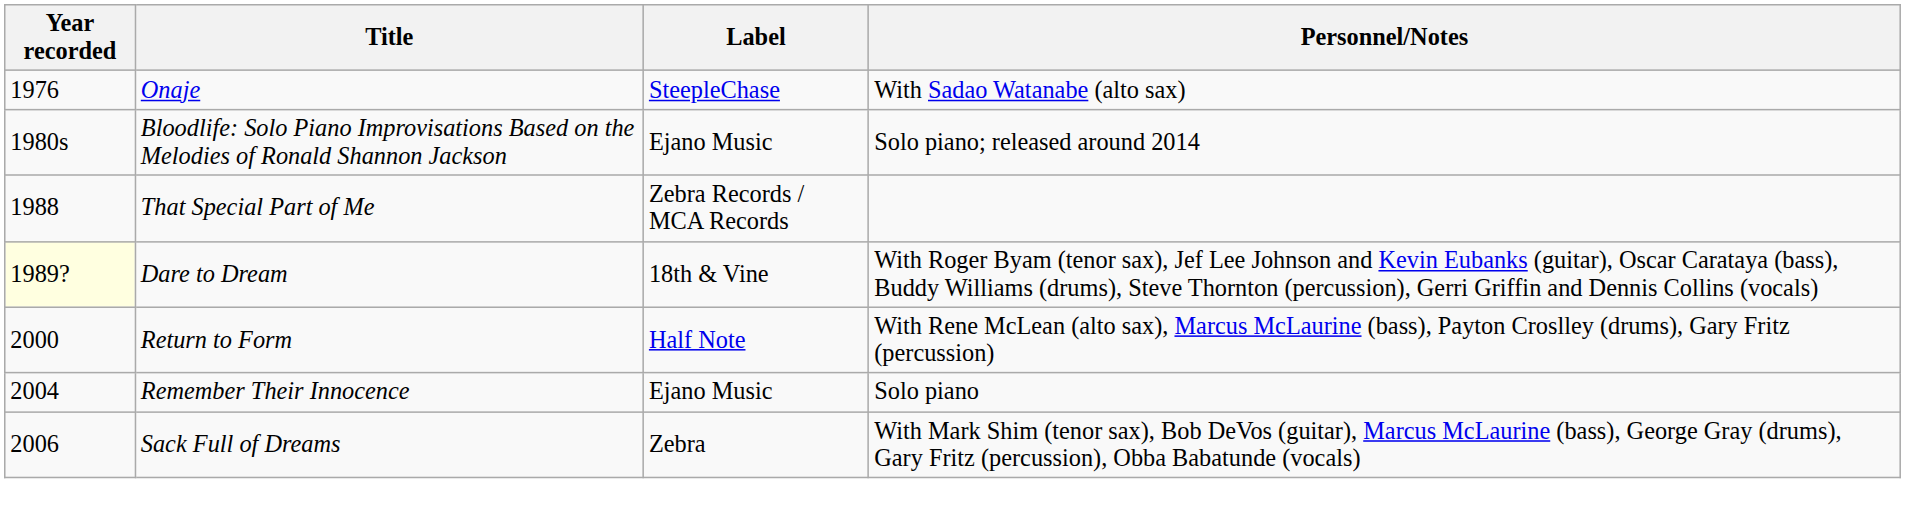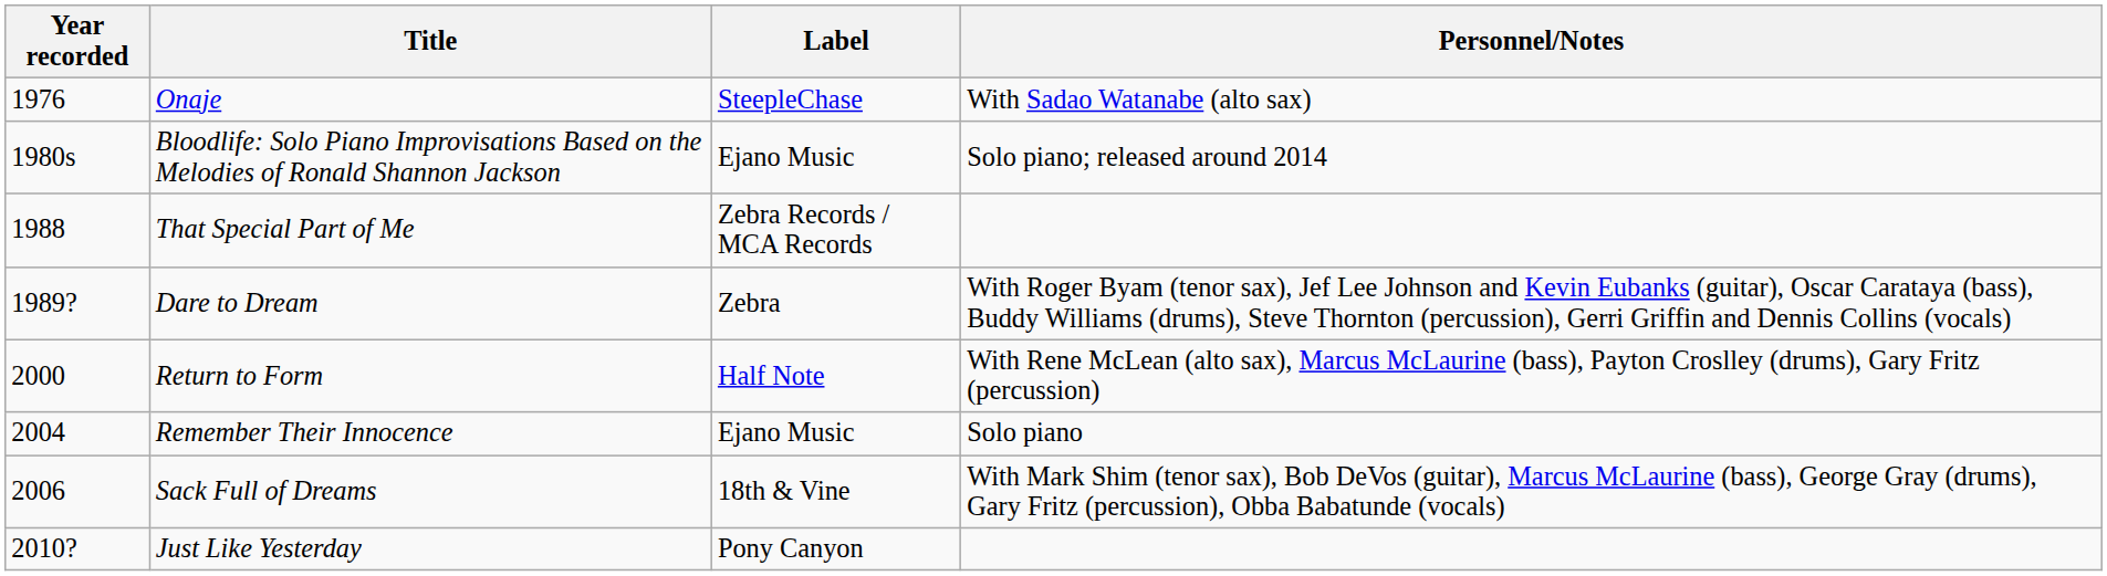 <table class="wikitable sortable">
 <tr>
 <th>Year recorded</th>
 <th>Title</th>
 <th>Label</th>
 <th>Personnel/Notes</th>
 </tr>
 <tr>
 <td>1976</td>
 <td><em><a href='#'>Onaje</a></em></td>
 <td><a href='#'>SteepleChase</a></td>
 <td>With <a href='#'>Sadao Watanabe</a> (alto sax)</td>
 </tr>
 <tr>
 <td>1980s</td>
 <td><em>Bloodlife: Solo Piano Improvisations Based on the Melodies of Ronald Shannon Jackson</em></td>
 <td>Ejano Music</td>
 <td>Solo piano; released around 2014</td>
 </tr>
 <tr>
 <td>1988</td>
 <td><em>That Special Part of Me</em></td>
 <td>Zebra Records / MCA Records</td>
 <td></td>
 </tr>
 <tr>
-<td style="background: lightyellow;">1989?</td>
+<td>1989?</td>
 <td><em>Dare to Dream</em></td>
-<td>18th & Vine</td>
+<td>Zebra</td>
 <td>With Roger Byam (tenor sax), Jef Lee Johnson and <a href='#'>Kevin Eubanks</a> (guitar), Oscar Carataya (bass), Buddy Williams (drums), Steve Thornton (percussion),  Gerri Griffin and Dennis Collins (vocals)</td>
 </tr>
 <tr>
 <td>2000</td>
 <td><em>Return to Form</em></td>
 <td><a href='#'>Half Note</a></td>
 <td>With Rene McLean (alto sax), <a href='#'>Marcus McLaurine</a> (bass), Payton Croslley (drums), Gary Fritz (percussion)</td>
 </tr>
 <tr>
 <td>2004</td>
 <td><em>Remember Their Innocence</em></td>
 <td>Ejano Music</td>
 <td>Solo piano</td>
 </tr>
 <tr>
 <td>2006</td>
 <td><em>Sack Full of Dreams</em></td>
-<td>Zebra</td>
+<td>18th & Vine</td>
 <td>With Mark Shim (tenor sax), Bob DeVos (guitar), <a href='#'>Marcus McLaurine</a> (bass), George Gray (drums), Gary Fritz (percussion), Obba Babatunde (vocals)</td>
 </tr>
+<tr>
+<td>2010?</td>
+<td><em>Just Like Yesterday</em></td>
+<td>Pony Canyon</td>
+<td></td>
+</tr>
 </table>
